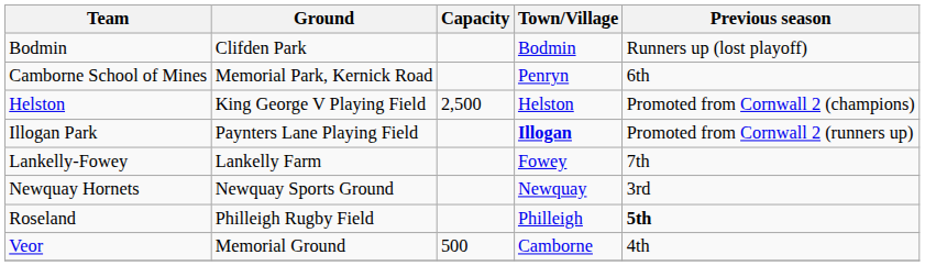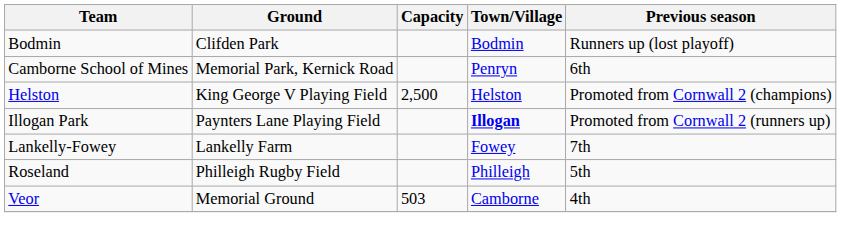 <table class="wikitable sortable">
 <tr>
 <th>Team</th>
 <th>Ground</th>
 <th>Capacity</th>
 <th>Town/Village</th>
 <th>Previous season</th>
 </tr>
 <tr>
 <td>Bodmin</td>
 <td>Clifden Park</td>
 <td></td>
 <td><a href='#'>Bodmin</a></td>
 <td>Runners up (lost playoff)</td>
 </tr>
 <tr>
 <td>Camborne School of Mines</td>
 <td>Memorial Park, Kernick Road</td>
 <td></td>
 <td><a href='#'>Penryn</a></td>
 <td>6th</td>
 </tr>
 <tr>
 <td><a href='#'>Helston</a></td>
 <td>King George V Playing Field</td>
 <td>2,500</td>
 <td><a href='#'>Helston</a></td>
 <td>Promoted from <a href='#'>Cornwall 2</a> (champions)</td>
 </tr>
 <tr>
 <td>Illogan Park</td>
 <td>Paynters Lane Playing Field</td>
 <td></td>
 <td><strong><a href='#'>Illogan</a></strong></td>
 <td>Promoted from <a href='#'>Cornwall 2</a> (runners up)</td>
 </tr>
 <tr>
 <td>Lankelly-Fowey</td>
 <td>Lankelly Farm</td>
 <td></td>
 <td><a href='#'>Fowey</a></td>
 <td>7th</td>
 </tr>
 <tr>
-<td>Newquay Hornets</td>
-<td>Newquay Sports Ground</td>
-<td></td>
-<td><a href='#'>Newquay</a></td>
-<td>3rd</td>
-</tr>
-<tr>
 <td>Roseland</td>
 <td>Philleigh Rugby Field</td>
 <td></td>
 <td><a href='#'>Philleigh</a></td>
-<td><strong>5th</strong></td>
+<td>5th</td>
 </tr>
 <tr>
 <td><a href='#'>Veor</a></td>
 <td>Memorial Ground</td>
-<td>500</td>
+<td>503</td>
 <td><a href='#'>Camborne</a></td>
 <td>4th</td>
 </tr>
 <tr>
 </tr>
 </table>
